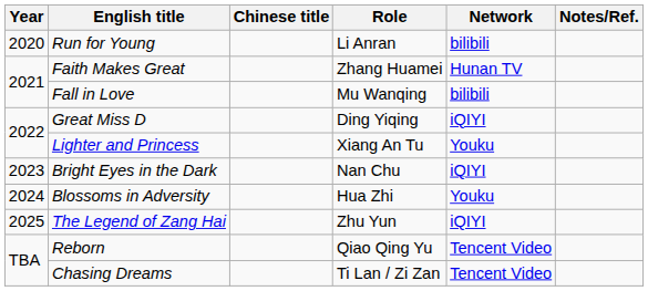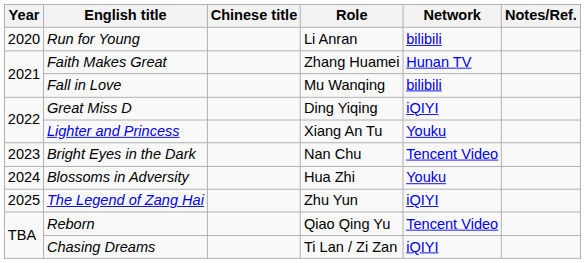 <table class="wikitable sortable">
 <tr>
 <th>Year</th>
 <th>English title</th>
 <th>Chinese title</th>
 <th>Role</th>
 <th>Network</th>
 <th>Notes/Ref.</th>
 </tr>
 <tr>
 <td>2020</td>
 <td><em>Run for Young</em></td>
 <td></td>
 <td>Li Anran</td>
 <td><a href='#'>bilibili</a></td>
 <td></td>
 </tr>
 <tr>
 <td rowspan="2">2021</td>
 <td><em>Faith Makes Great</em></td>
 <td></td>
 <td>Zhang Huamei</td>
 <td><a href='#'>Hunan TV</a></td>
 <td></td>
 </tr>
 <tr>
 <td><em>Fall in Love</em></td>
 <td></td>
 <td>Mu Wanqing</td>
 <td><a href='#'>bilibili</a></td>
 <td></td>
 </tr>
 <tr>
 <td rowspan="2">2022</td>
 <td><em>Great Miss D</em></td>
 <td></td>
 <td>Ding Yiqing</td>
 <td><a href='#'>iQIYI</a></td>
 <td></td>
 </tr>
 <tr>
 <td><em><a href='#'>Lighter and Princess</a></em></td>
 <td></td>
 <td>Xiang An Tu</td>
 <td><a href='#'>Youku</a></td>
 <td></td>
 </tr>
 <tr>
 <td>2023</td>
 <td><em>Bright Eyes in the Dark</em></td>
 <td></td>
 <td>Nan Chu</td>
-<td><a href='#'>iQIYI</a></td>
+<td><a href='#'>Tencent Video</a></td>
 <td></td>
 </tr>
 <tr>
 <td>2024</td>
 <td><em>Blossoms in Adversity</em></td>
 <td></td>
 <td>Hua Zhi</td>
 <td><a href='#'>Youku</a></td>
 <td></td>
 </tr>
 <tr>
 <td>2025</td>
 <td><em><a href='#'>The Legend of Zang Hai</a></em></td>
 <td></td>
 <td>Zhu Yun</td>
 <td><a href='#'>iQIYI</a></td>
 <td></td>
 </tr>
 <tr>
 <td rowspan="3">TBA</td>
 <td><em>Reborn</em></td>
 <td></td>
 <td>Qiao Qing Yu</td>
 <td><a href='#'>Tencent Video</a></td>
 <td></td>
 </tr>
 <tr>
 <td><em>Chasing Dreams</em></td>
 <td></td>
 <td>Ti Lan / Zi Zan</td>
-<td><a href='#'>Tencent Video</a></td>
+<td><a href='#'>iQIYI</a></td>
 <td></td>
 </tr>
 </table>
